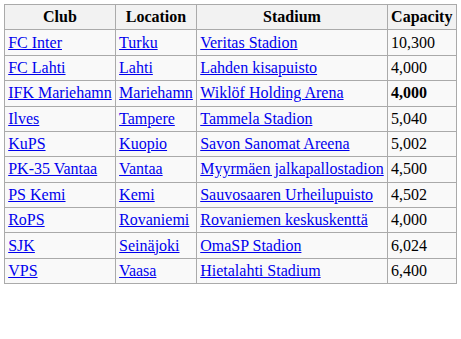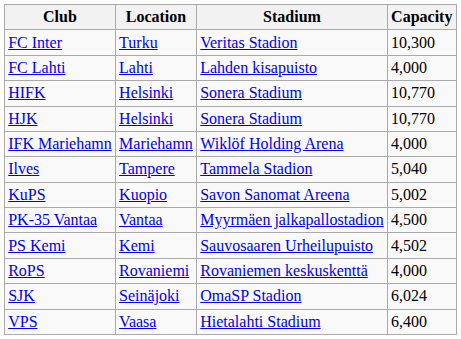 <table class="wikitable sortable">
 <tr>
 <th>Club</th>
 <th>Location</th>
 <th>Stadium</th>
 <th>Capacity</th>
 </tr>
 <tr>
 <td><a href='#'>FC Inter</a></td>
 <td><a href='#'>Turku</a></td>
 <td><a href='#'>Veritas Stadion</a></td>
 <td>10,300</td>
 </tr>
 <tr>
 <td><a href='#'>FC Lahti</a></td>
 <td><a href='#'>Lahti</a></td>
 <td><a href='#'>Lahden kisapuisto</a></td>
 <td>4,000</td>
 </tr>
 <tr>
+<td><a href='#'>HIFK</a></td>
+<td><a href='#'>Helsinki</a></td>
+<td><a href='#'>Sonera Stadium</a></td>
+<td>10,770</td>
+</tr>
+<tr>
+<td><a href='#'>HJK</a></td>
+<td><a href='#'>Helsinki</a></td>
+<td><a href='#'>Sonera Stadium</a></td>
+<td>10,770</td>
+</tr>
+<tr>
 <td><a href='#'>IFK Mariehamn</a></td>
 <td><a href='#'>Mariehamn</a></td>
 <td><a href='#'>Wiklöf Holding Arena</a></td>
-<td><strong>4,000</strong></td>
+<td>4,000</td>
 </tr>
 <tr>
 <td><a href='#'>Ilves</a></td>
 <td><a href='#'>Tampere</a></td>
 <td><a href='#'>Tammela Stadion</a></td>
 <td>5,040</td>
 </tr>
 <tr>
 <td><a href='#'>KuPS</a></td>
 <td><a href='#'>Kuopio</a></td>
 <td><a href='#'>Savon Sanomat Areena</a></td>
 <td>5,002</td>
 </tr>
 <tr>
 <td><a href='#'>PK-35 Vantaa</a></td>
 <td><a href='#'>Vantaa</a></td>
 <td><a href='#'>Myyrmäen jalkapallostadion</a></td>
 <td>4,500</td>
 </tr>
 <tr --->
 <td><a href='#'>PS Kemi</a></td>
 <td><a href='#'>Kemi</a></td>
 <td><a href='#'>Sauvosaaren Urheilupuisto</a></td>
 <td>4,502</td>
 </tr>
 <tr --->
 <td><a href='#'>RoPS</a></td>
 <td><a href='#'>Rovaniemi</a></td>
 <td><a href='#'>Rovaniemen keskuskenttä</a></td>
 <td>4,000</td>
 </tr>
 <tr>
 <td><a href='#'>SJK</a></td>
 <td><a href='#'>Seinäjoki</a></td>
 <td><a href='#'>OmaSP Stadion</a></td>
 <td>6,024</td>
 </tr>
 <tr>
 <td><a href='#'>VPS</a></td>
 <td><a href='#'>Vaasa</a></td>
 <td><a href='#'>Hietalahti Stadium</a></td>
 <td>6,400</td>
 </tr>
 </table>
